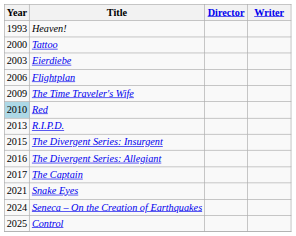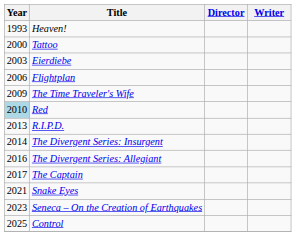 <table class="wikitable">
 <tr>
 <th>Year</th>
 <th>Title</th>
 <th width="60"><a href='#'>Director</a></th>
 <th width="60"><a href='#'>Writer</a></th>
 </tr>
 <tr>
 <td>1993</td>
 <td><em>Heaven!</em></td>
 <td></td>
 <td></td>
 </tr>
 <tr>
 <td>2000</td>
 <td><em><a href='#'>Tattoo</a></em></td>
 <td></td>
 <td></td>
 </tr>
 <tr>
 <td>2003</td>
 <td><em><a href='#'>Eierdiebe</a></em></td>
 <td></td>
 <td></td>
 </tr>
 <tr>
 <td>2006</td>
 <td><em><a href='#'>Flightplan</a></em></td>
 <td></td>
 <td></td>
 </tr>
 <tr>
 <td>2009</td>
 <td><em><a href='#'>The Time Traveler's Wife</a></em></td>
 <td></td>
 <td></td>
 </tr>
 <tr>
 <td style="background: lightblue;">2010</td>
 <td><em><a href='#'>Red</a></em></td>
 <td></td>
 <td></td>
 </tr>
 <tr>
 <td>2013</td>
 <td><em><a href='#'>R.I.P.D.</a></em></td>
 <td></td>
 <td></td>
 </tr>
 <tr>
-<td>2015</td>
+<td>2014</td>
 <td><em><a href='#'>The Divergent Series: Insurgent</a></em></td>
 <td></td>
 <td></td>
 </tr>
 <tr>
 <td>2016</td>
 <td><em><a href='#'>The Divergent Series: Allegiant</a></em></td>
 <td></td>
 <td></td>
 </tr>
 <tr>
 <td>2017</td>
 <td><em><a href='#'>The Captain</a></em></td>
 <td></td>
 <td></td>
 </tr>
 <tr>
 <td>2021</td>
 <td><em><a href='#'>Snake Eyes</a></em></td>
 <td></td>
 <td></td>
 </tr>
 <tr>
-<td>2024</td>
+<td>2023</td>
 <td><em><a href='#'>Seneca – On the Creation of Earthquakes</a></em></td>
 <td></td>
 <td></td>
 </tr>
 <tr>
 <td>2025</td>
 <td><em><a href='#'>Control</a></em></td>
 <td></td>
 <td></td>
 </tr>
 <tr>
 </tr>
 </table>
